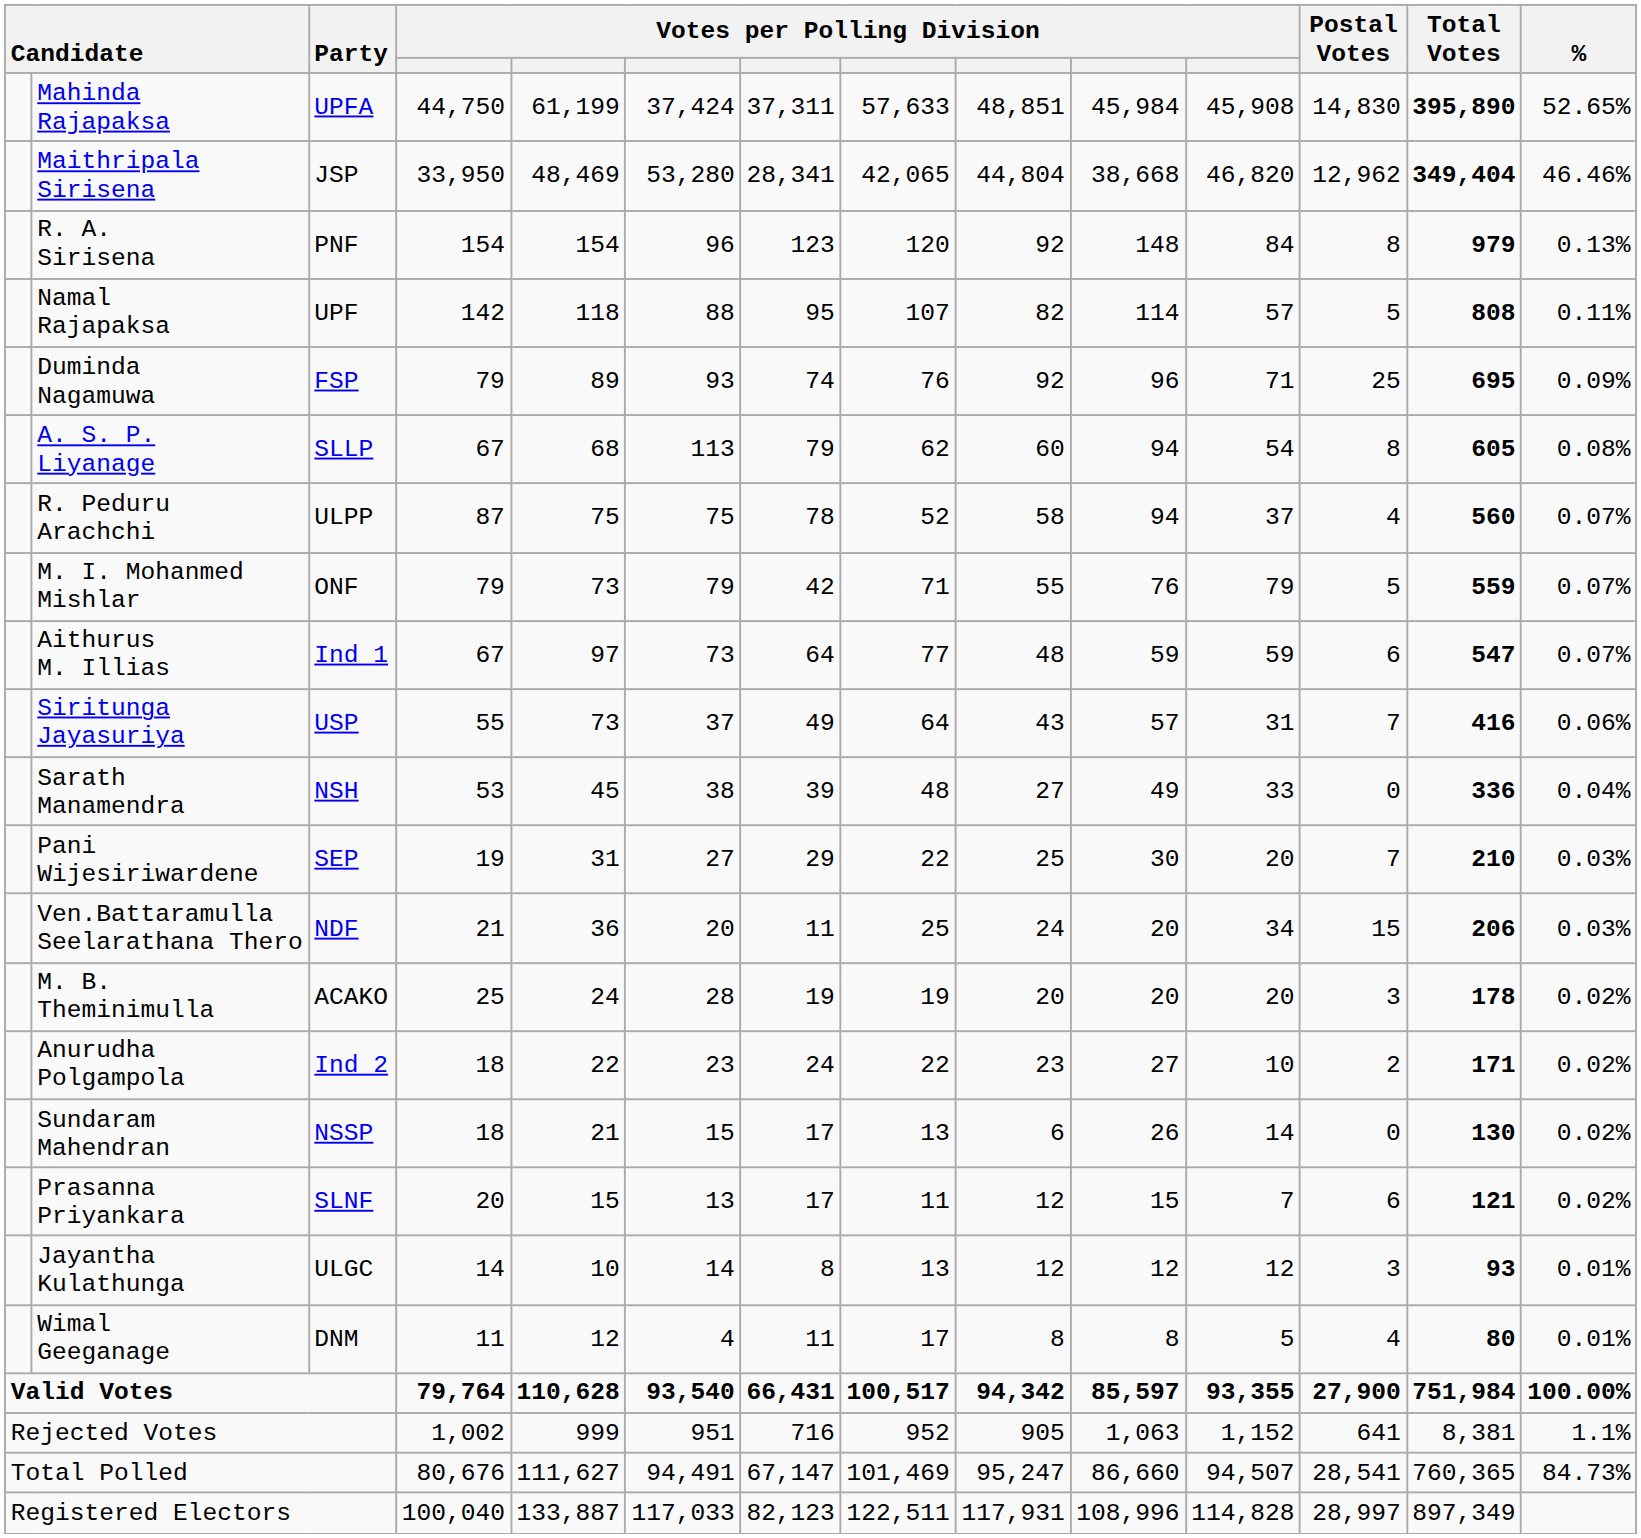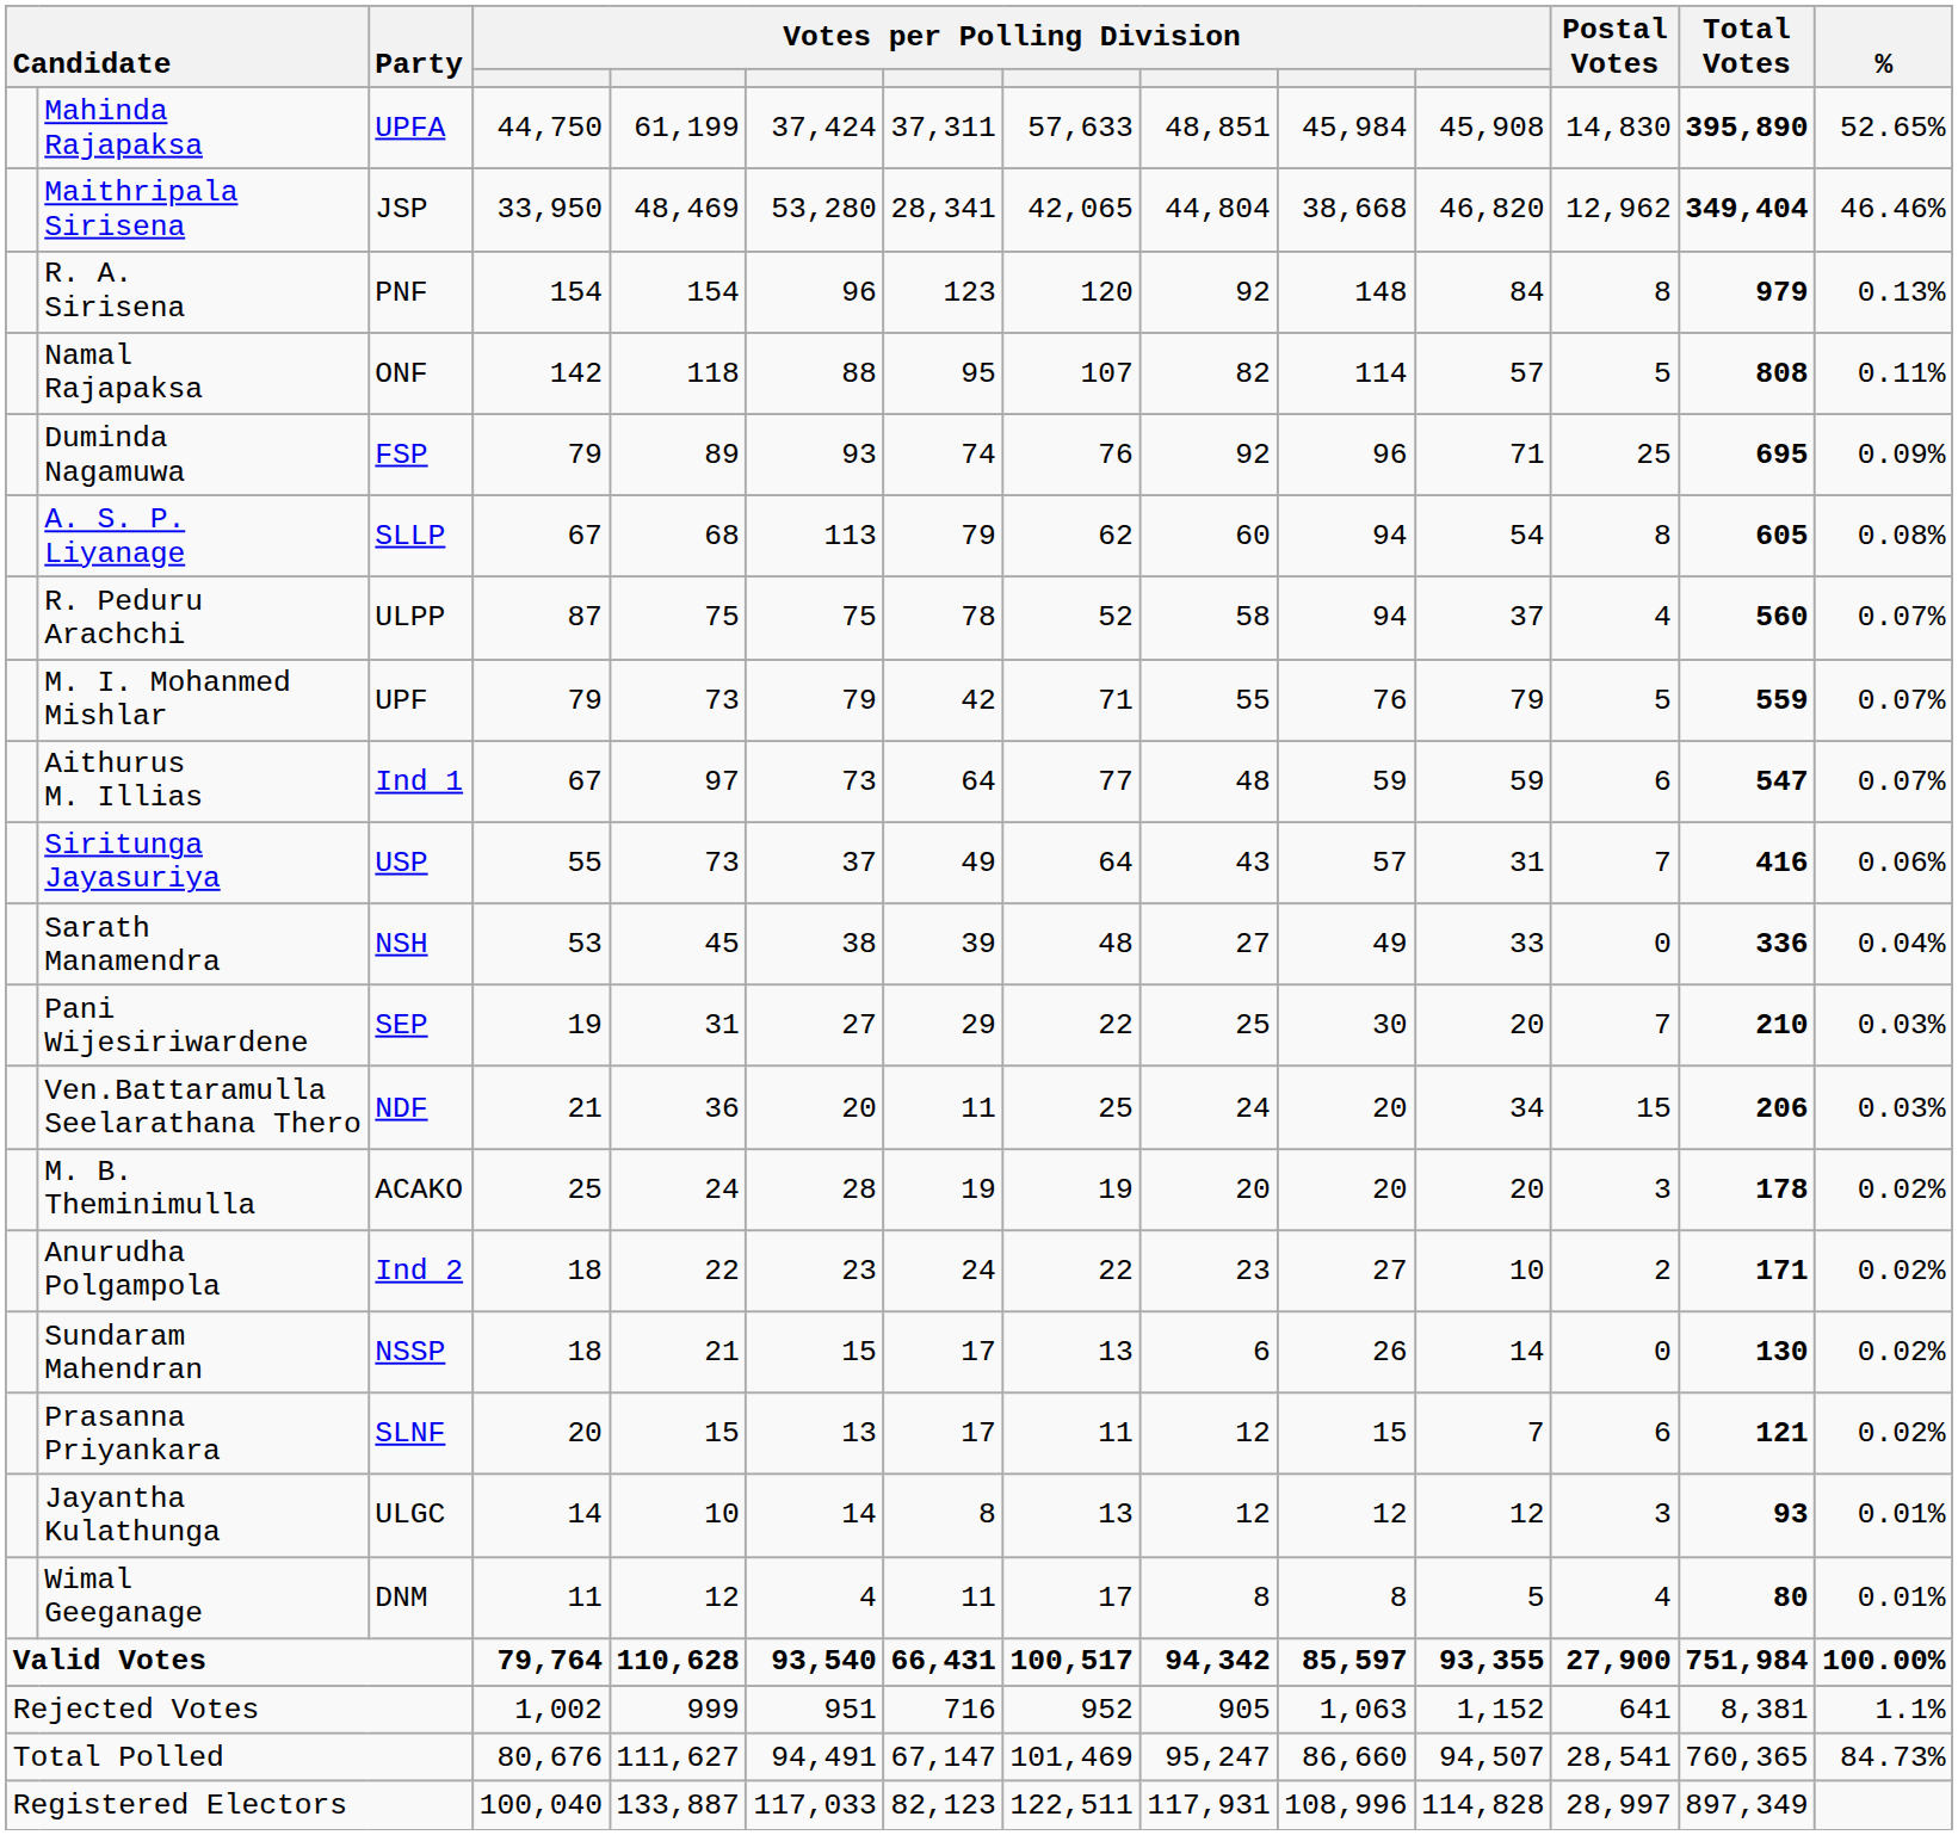 <table class="wikitable" border="1" style="text-align:right;">
 <tr>
 <th style="text-align:left; vertical-align:bottom;" rowspan="2" colspan="2">Candidate</th>
 <th rowspan="2" style="vertical-align:bottom; text-align:left; width:40px;">Party</th>
 <th colspan=8>Votes per Polling Division</th>
 <th rowspan="2" style="vertical-align:bottom; text-align:center; width:50px;">Postal<br>Votes</th>
 <th rowspan="2" style="vertical-align:bottom; text-align:center; width:50px;">Total Votes</th>
 <th rowspan="2" style="vertical-align:bottom; text-align:center; width:50px;">%</th>
 </tr>
 <tr>
 <th></th>
 <th></th>
 <th></th>
 <th></th>
 <th></th>
 <th></th>
 <th></th>
 <th></th>
 </tr>
 <tr>
 <td bgcolor=> </td>
 <td align=left><a href='#'>Mahinda<br>Rajapaksa</a></td>
 <td align=left><a href='#'>UPFA</a></td>
 <td>44,750</td>
 <td>61,199</td>
 <td>37,424</td>
 <td>37,311</td>
 <td>57,633</td>
 <td>48,851</td>
 <td>45,984</td>
 <td>45,908</td>
 <td>14,830</td>
 <td><strong>395,890</strong></td>
 <td>52.65%</td>
 </tr>
 <tr>
 <td bgcolor=> </td>
 <td align=left><a href='#'>Maithripala<br>Sirisena</a></td>
 <td align=left>JSP</td>
 <td>33,950</td>
 <td>48,469</td>
 <td>53,280</td>
 <td>28,341</td>
 <td>42,065</td>
 <td>44,804</td>
 <td>38,668</td>
 <td>46,820</td>
 <td>12,962</td>
 <td><strong>349,404</strong></td>
 <td>46.46%</td>
 </tr>
 <tr>
 <td bgcolor=> </td>
 <td align=left>R. A.<br>Sirisena</td>
 <td align=left>PNF</td>
 <td>154</td>
 <td>154</td>
 <td>96</td>
 <td>123</td>
 <td>120</td>
 <td>92</td>
 <td>148</td>
 <td>84</td>
 <td>8</td>
 <td><strong>979</strong></td>
 <td>0.13%</td>
 </tr>
 <tr>
 <td bgcolor=> </td>
 <td align=left>Namal<br>Rajapaksa</td>
-<td align=left>UPF</td>
+<td align=left>ONF</td>
 <td>142</td>
 <td>118</td>
 <td>88</td>
 <td>95</td>
 <td>107</td>
 <td>82</td>
 <td>114</td>
 <td>57</td>
 <td>5</td>
 <td><strong>808</strong></td>
 <td>0.11%</td>
 </tr>
 <tr>
 <td bgcolor=> </td>
 <td align=left>Duminda<br>Nagamuwa</td>
 <td align=left><a href='#'>FSP</a></td>
 <td>79</td>
 <td>89</td>
 <td>93</td>
 <td>74</td>
 <td>76</td>
 <td>92</td>
 <td>96</td>
 <td>71</td>
 <td>25</td>
 <td><strong>695</strong></td>
 <td>0.09%</td>
 </tr>
 <tr>
 <td bgcolor=> </td>
 <td align=left><a href='#'>A. S. P.<br>Liyanage</a></td>
 <td align=left><a href='#'>SLLP</a></td>
 <td>67</td>
 <td>68</td>
 <td>113</td>
 <td>79</td>
 <td>62</td>
 <td>60</td>
 <td>94</td>
 <td>54</td>
 <td>8</td>
 <td><strong>605</strong></td>
 <td>0.08%</td>
 </tr>
 <tr>
 <td bgcolor=> </td>
 <td align=left>R. Peduru<br>Arachchi</td>
 <td align=left>ULPP</td>
 <td>87</td>
 <td>75</td>
 <td>75</td>
 <td>78</td>
 <td>52</td>
 <td>58</td>
 <td>94</td>
 <td>37</td>
 <td>4</td>
 <td><strong>560</strong></td>
 <td>0.07%</td>
 </tr>
 <tr>
 <td bgcolor=> </td>
 <td align=left>M. I. Mohanmed<br>Mishlar</td>
-<td align=left>ONF</td>
+<td align=left>UPF</td>
 <td>79</td>
 <td>73</td>
 <td>79</td>
 <td>42</td>
 <td>71</td>
 <td>55</td>
 <td>76</td>
 <td>79</td>
 <td>5</td>
 <td><strong>559</strong></td>
 <td>0.07%</td>
 </tr>
 <tr>
 <td bgcolor=> </td>
 <td align=left>Aithurus<br>M. Illias</td>
 <td align=left><a href='#'>Ind 1</a></td>
 <td>67</td>
 <td>97</td>
 <td>73</td>
 <td>64</td>
 <td>77</td>
 <td>48</td>
 <td>59</td>
 <td>59</td>
 <td>6</td>
 <td><strong>547</strong></td>
 <td>0.07%</td>
 </tr>
 <tr>
 <td bgcolor=> </td>
 <td align=left><a href='#'>Siritunga<br>Jayasuriya</a></td>
 <td align=left><a href='#'>USP</a></td>
 <td>55</td>
 <td>73</td>
 <td>37</td>
 <td>49</td>
 <td>64</td>
 <td>43</td>
 <td>57</td>
 <td>31</td>
 <td>7</td>
 <td><strong>416</strong></td>
 <td>0.06%</td>
 </tr>
 <tr>
 <td bgcolor=> </td>
 <td align=left>Sarath<br>Manamendra</td>
 <td align=left><a href='#'>NSH</a></td>
 <td>53</td>
 <td>45</td>
 <td>38</td>
 <td>39</td>
 <td>48</td>
 <td>27</td>
 <td>49</td>
 <td>33</td>
 <td>0</td>
 <td><strong>336</strong></td>
 <td>0.04%</td>
 </tr>
 <tr>
 <td bgcolor=> </td>
 <td align=left>Pani<br>Wijesiriwardene</td>
 <td align=left><a href='#'>SEP</a></td>
 <td>19</td>
 <td>31</td>
 <td>27</td>
 <td>29</td>
 <td>22</td>
 <td>25</td>
 <td>30</td>
 <td>20</td>
 <td>7</td>
 <td><strong>210</strong></td>
 <td>0.03%</td>
 </tr>
 <tr>
 <td bgcolor=> </td>
 <td align=left>Ven.Battaramulla<br>Seelarathana Thero</td>
 <td align=left><a href='#'>NDF</a></td>
 <td>21</td>
 <td>36</td>
 <td>20</td>
 <td>11</td>
 <td>25</td>
 <td>24</td>
 <td>20</td>
 <td>34</td>
 <td>15</td>
 <td><strong>206</strong></td>
 <td>0.03%</td>
 </tr>
 <tr>
 <td bgcolor=> </td>
 <td align=left>M. B.<br>Theminimulla</td>
 <td align=left>ACAKO</td>
 <td>25</td>
 <td>24</td>
 <td>28</td>
 <td>19</td>
 <td>19</td>
 <td>20</td>
 <td>20</td>
 <td>20</td>
 <td>3</td>
 <td><strong>178</strong></td>
 <td>0.02%</td>
 </tr>
 <tr>
 <td bgcolor=> </td>
 <td align=left>Anurudha<br>Polgampola</td>
 <td align=left><a href='#'>Ind 2</a></td>
 <td>18</td>
 <td>22</td>
 <td>23</td>
 <td>24</td>
 <td>22</td>
 <td>23</td>
 <td>27</td>
 <td>10</td>
 <td>2</td>
 <td><strong>171</strong></td>
 <td>0.02%</td>
 </tr>
 <tr>
 <td bgcolor=> </td>
 <td align=left>Sundaram<br>Mahendran</td>
 <td align=left><a href='#'>NSSP</a></td>
 <td>18</td>
 <td>21</td>
 <td>15</td>
 <td>17</td>
 <td>13</td>
 <td>6</td>
 <td>26</td>
 <td>14</td>
 <td>0</td>
 <td><strong>130</strong></td>
 <td>0.02%</td>
 </tr>
 <tr>
 <td bgcolor=> </td>
 <td align=left>Prasanna<br>Priyankara</td>
 <td align=left><a href='#'>SLNF</a></td>
 <td>20</td>
 <td>15</td>
 <td>13</td>
 <td>17</td>
 <td>11</td>
 <td>12</td>
 <td>15</td>
 <td>7</td>
 <td>6</td>
 <td><strong>121</strong></td>
 <td>0.02%</td>
 </tr>
 <tr>
 <td bgcolor=> </td>
 <td align=left>Jayantha<br>Kulathunga</td>
 <td align=left>ULGC</td>
 <td>14</td>
 <td>10</td>
 <td>14</td>
 <td>8</td>
 <td>13</td>
 <td>12</td>
 <td>12</td>
 <td>12</td>
 <td>3</td>
 <td><strong>93</strong></td>
 <td>0.01%</td>
 </tr>
 <tr>
 <td bgcolor=> </td>
 <td align=left>Wimal<br>Geeganage</td>
 <td align=left>DNM</td>
 <td>11</td>
 <td>12</td>
 <td>4</td>
 <td>11</td>
 <td>17</td>
 <td>8</td>
 <td>8</td>
 <td>5</td>
 <td>4</td>
 <td><strong>80</strong></td>
 <td>0.01%</td>
 </tr>
 <tr style="font-weight:bold">
 <td style="text-align:left;" colspan="3">Valid Votes</td>
 <td>79,764</td>
 <td>110,628</td>
 <td>93,540</td>
 <td>66,431</td>
 <td>100,517</td>
 <td>94,342</td>
 <td>85,597</td>
 <td>93,355</td>
 <td>27,900</td>
 <td>751,984</td>
 <td>100.00%</td>
 </tr>
 <tr>
 <td style="text-align:left;" colspan="3">Rejected Votes</td>
 <td>1,002</td>
 <td>999</td>
 <td>951</td>
 <td>716</td>
 <td>952</td>
 <td>905</td>
 <td>1,063</td>
 <td>1,152</td>
 <td>641</td>
 <td>8,381</td>
 <td>1.1%</td>
 </tr>
 <tr>
 <td style="text-align:left;" colspan="3">Total Polled</td>
 <td>80,676</td>
 <td>111,627</td>
 <td>94,491</td>
 <td>67,147</td>
 <td>101,469</td>
 <td>95,247</td>
 <td>86,660</td>
 <td>94,507</td>
 <td>28,541</td>
 <td>760,365</td>
 <td>84.73%</td>
 </tr>
 <tr>
 <td style="text-align:left;" colspan="3">Registered Electors</td>
 <td>100,040</td>
 <td>133,887</td>
 <td>117,033</td>
 <td>82,123</td>
 <td>122,511</td>
 <td>117,931</td>
 <td>108,996</td>
 <td>114,828</td>
 <td>28,997</td>
 <td>897,349</td>
 <td></td>
 </tr>
 </table>
